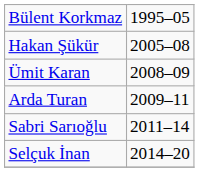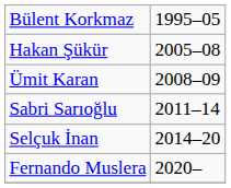 <table class="wikitable">
 <tr>
 <td> <a href='#'>Bülent Korkmaz</a></td>
 <td>1995–05</td>
 </tr>
 <tr>
 <td> <a href='#'>Hakan Şükür</a></td>
 <td>2005–08</td>
 </tr>
 <tr>
 <td> <a href='#'>Ümit Karan</a></td>
 <td>2008–09</td>
 </tr>
 <tr>
-<td> <a href='#'>Arda Turan</a></td>
-<td>2009–11</td>
-</tr>
-<tr>
 <td> <a href='#'>Sabri Sarıoğlu</a></td>
 <td>2011–14</td>
 </tr>
 <tr>
 <td> <a href='#'>Selçuk İnan</a></td>
 <td>2014–20</td>
 </tr>
 <tr>
+<td> <a href='#'>Fernando Muslera</a></td>
+<td>2020–</td>
+</tr>
+<tr>
 </tr>
 </table>
